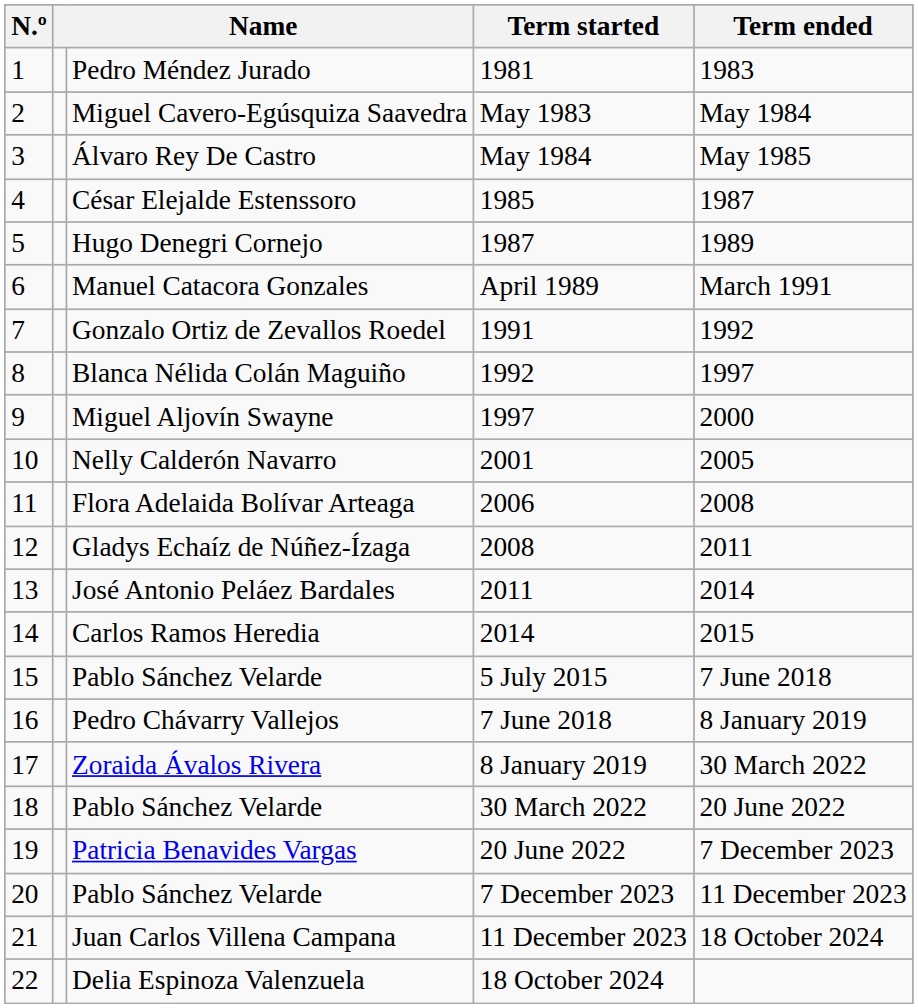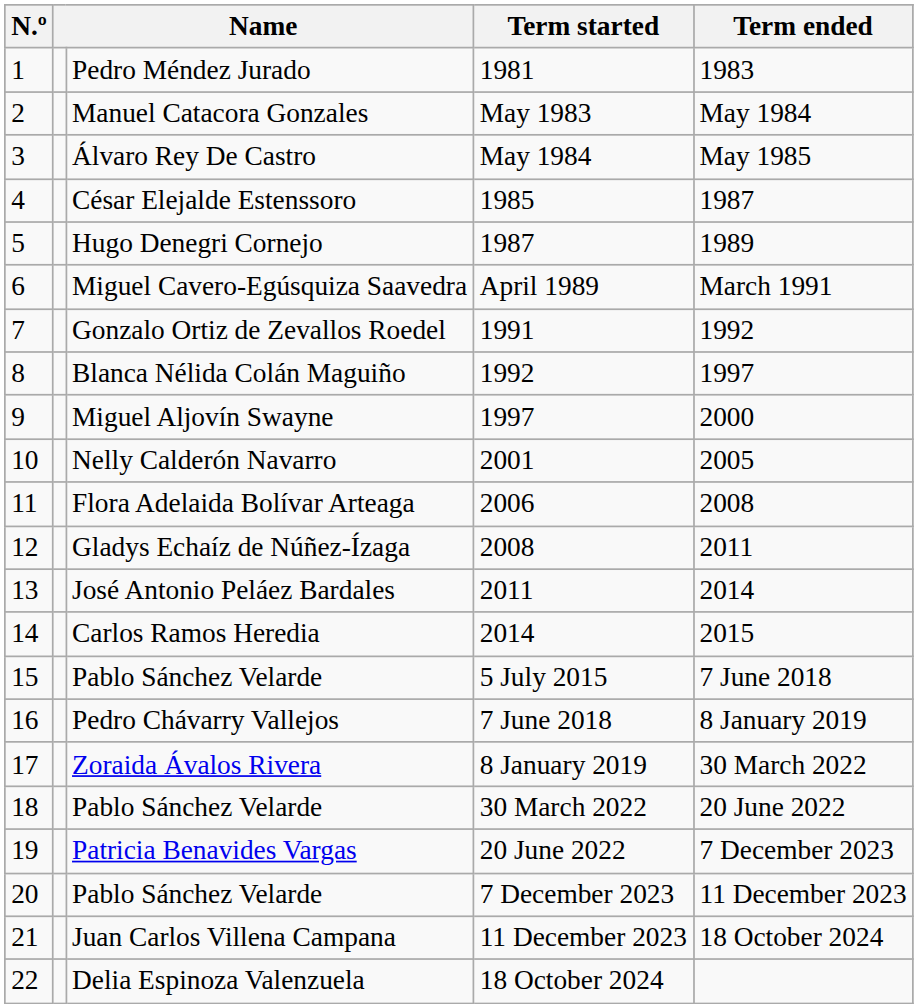 <table class="wikitable">
 <tr>
 <th>N.º</th>
 <th colspan="2">Name</th>
 <th>Term started</th>
 <th>Term ended</th>
 </tr>
 <tr>
 <td>1</td>
 <td></td>
 <td>Pedro Méndez Jurado</td>
 <td>1981</td>
 <td>1983</td>
 </tr>
 <tr>
 <td>2</td>
 <td></td>
-<td>Miguel Cavero-Egúsquiza Saavedra</td>
+<td>Manuel Catacora Gonzales</td>
 <td>May 1983</td>
 <td>May 1984</td>
 </tr>
 <tr>
 <td>3</td>
 <td></td>
 <td>Álvaro Rey De Castro</td>
 <td>May 1984</td>
 <td>May 1985</td>
 </tr>
 <tr>
 <td>4</td>
 <td></td>
 <td>César Elejalde Estenssoro</td>
 <td>1985</td>
 <td>1987</td>
 </tr>
 <tr>
 <td>5</td>
 <td></td>
 <td>Hugo Denegri Cornejo</td>
 <td>1987</td>
 <td>1989</td>
 </tr>
 <tr>
 <td>6</td>
 <td></td>
-<td>Manuel Catacora Gonzales</td>
+<td>Miguel Cavero-Egúsquiza Saavedra</td>
 <td>April 1989</td>
 <td>March 1991</td>
 </tr>
 <tr>
 <td>7</td>
 <td></td>
 <td>Gonzalo Ortiz de Zevallos Roedel</td>
 <td>1991</td>
 <td>1992</td>
 </tr>
 <tr>
 <td>8</td>
 <td></td>
 <td>Blanca Nélida Colán Maguiño</td>
 <td>1992</td>
 <td>1997</td>
 </tr>
 <tr>
 <td>9</td>
 <td></td>
 <td>Miguel Aljovín Swayne</td>
 <td>1997</td>
 <td>2000</td>
 </tr>
 <tr>
 <td>10</td>
 <td></td>
 <td>Nelly Calderón Navarro</td>
 <td>2001</td>
 <td>2005</td>
 </tr>
 <tr>
 <td>11</td>
 <td></td>
 <td>Flora Adelaida Bolívar Arteaga</td>
 <td>2006</td>
 <td>2008</td>
 </tr>
 <tr>
 <td>12</td>
 <td></td>
 <td>Gladys Echaíz de Núñez-Ízaga</td>
 <td>2008</td>
 <td>2011</td>
 </tr>
 <tr>
 <td>13</td>
 <td></td>
 <td>José Antonio Peláez Bardales</td>
 <td>2011</td>
 <td>2014</td>
 </tr>
 <tr>
 <td>14</td>
 <td></td>
 <td>Carlos Ramos Heredia</td>
 <td>2014</td>
 <td>2015</td>
 </tr>
 <tr>
 <td>15</td>
 <td></td>
 <td>Pablo Sánchez Velarde</td>
 <td>5 July 2015</td>
 <td>7 June 2018</td>
 </tr>
 <tr>
 <td>16</td>
 <td></td>
 <td>Pedro Chávarry Vallejos</td>
 <td>7 June 2018</td>
 <td>8 January 2019</td>
 </tr>
 <tr>
 <td>17</td>
 <td></td>
 <td><a href='#'>Zoraida Ávalos Rivera</a></td>
 <td>8 January 2019</td>
 <td>30 March 2022</td>
 </tr>
 <tr>
 <td>18</td>
 <td></td>
 <td>Pablo Sánchez Velarde</td>
 <td>30 March 2022</td>
 <td>20 June 2022</td>
 </tr>
 <tr>
 <td>19</td>
 <td></td>
 <td><a href='#'>Patricia Benavides Vargas</a></td>
 <td>20 June 2022</td>
 <td>7 December 2023</td>
 </tr>
 <tr>
 <td>20</td>
 <td></td>
 <td>Pablo Sánchez Velarde</td>
 <td>7 December 2023</td>
 <td>11 December 2023</td>
 </tr>
 <tr>
 <td>21</td>
 <td></td>
 <td>Juan Carlos Villena Campana</td>
 <td>11 December 2023</td>
 <td>18 October 2024</td>
 </tr>
 <tr>
 <td>22</td>
 <td></td>
 <td>Delia Espinoza Valenzuela</td>
 <td>18 October 2024</td>
 <td></td>
 </tr>
 </table>
